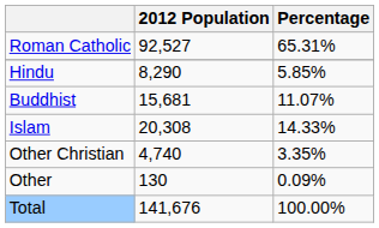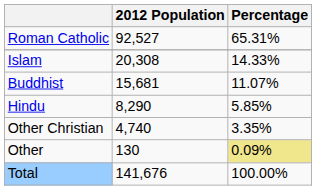 <table class="wikitable">
 <tr>
 <th></th>
 <th>2012 Population</th>
 <th>Percentage</th>
 </tr>
 <tr>
 <td><a href='#'>Roman Catholic</a></td>
 <td>92,527</td>
 <td>65.31%</td>
 </tr>
 <tr>
 </tr>
 <tr>
-<td><a href='#'>Hindu</a></td>
-<td>8,290</td>
-<td>5.85%</td>
+<td><a href='#'>Islam</a></td>
+<td>20,308</td>
+<td>14.33%</td>
 </tr>
 <tr>
 <td><a href='#'>Buddhist</a></td>
 <td>15,681</td>
 <td>11.07%</td>
 </tr>
 <tr>
-<td><a href='#'>Islam</a></td>
-<td>20,308</td>
-<td>14.33%</td>
+<td><a href='#'>Hindu</a></td>
+<td>8,290</td>
+<td>5.85%</td>
 </tr>
 <tr>
 <td>Other Christian</td>
 <td>4,740</td>
 <td>3.35%</td>
 </tr>
 <tr>
 <td>Other</td>
 <td>130</td>
-<td>0.09%</td>
+<td style="background: khaki;">0.09%</td>
 </tr>
 <tr>
 <td align=left style="background: #99CCFF;">Total</td>
 <td>141,676</td>
 <td>100.00%</td>
 </tr>
 </table>
